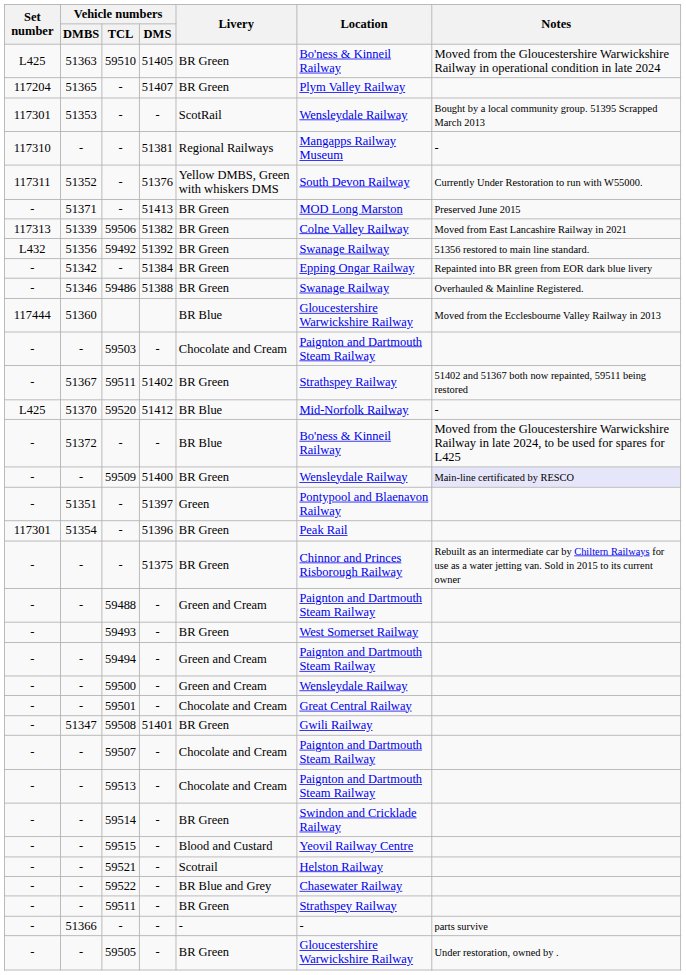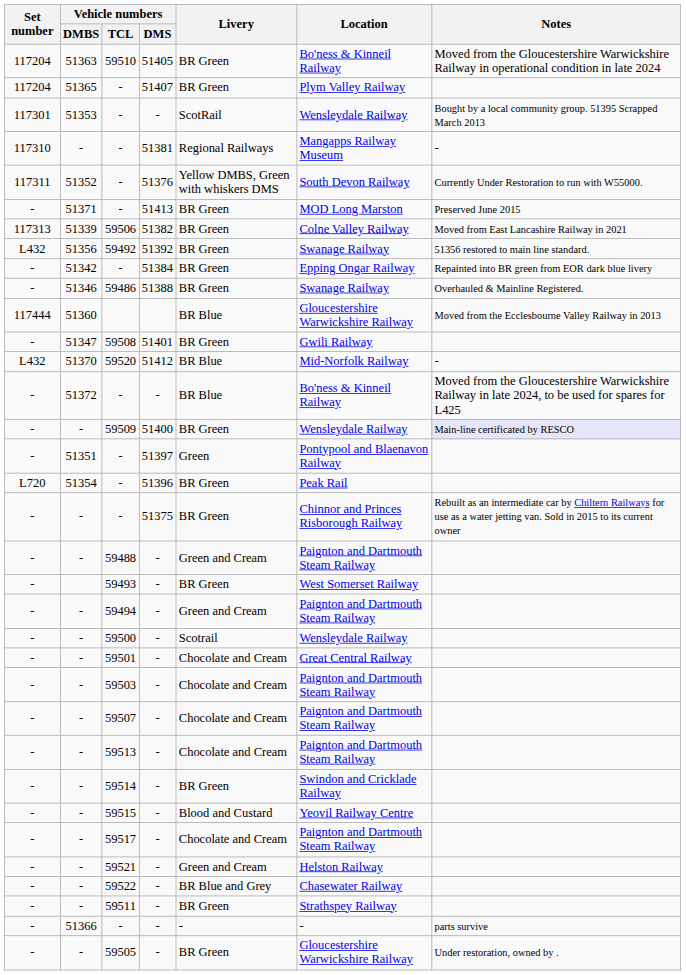 <table class="wikitable">
 <tr>
 <th rowspan=2>Set number</th>
 <th colspan=3>Vehicle numbers</th>
 <th rowspan=2 align=left>Livery</th>
 <th rowspan=2 align=left>Location</th>
 <th rowspan=2 align=left>Notes</th>
 </tr>
 <tr>
 <th>DMBS</th>
 <th>TCL</th>
 <th>DMS</th>
 </tr>
 <tr>
-<td align=center>L425</td>
+<td align=center>117204</td>
 <td align=center>51363</td>
 <td align=center>59510</td>
 <td align=center>51405</td>
 <td>BR Green</td>
 <td><a href='#'>Bo'ness & Kinneil Railway</a></td>
 <td>Moved from the Gloucestershire Warwickshire Railway in operational condition in late 2024 </td>
 </tr>
 <tr>
 <td align=center>117204</td>
 <td align=center>51365</td>
 <td align=center>-</td>
 <td align=center>51407</td>
 <td>BR Green</td>
 <td><a href='#'>Plym Valley Railway</a></td>
 <td><small> </small></td>
 </tr>
 <tr>
 <td align=center>117301</td>
 <td align=center>51353</td>
 <td align=center>-</td>
 <td align=center>-</td>
 <td>ScotRail</td>
 <td><a href='#'>Wensleydale Railway</a></td>
 <td><small>Bought by a local community group. 51395 Scrapped March 2013 </small></td>
 </tr>
 <tr>
 <td align=center>117310</td>
 <td align=center>-</td>
 <td align=center>-</td>
 <td align=center>51381</td>
 <td>Regional Railways</td>
 <td><a href='#'>Mangapps Railway Museum</a></td>
 <td>-</td>
 </tr>
 <tr>
 <td align=center>117311</td>
 <td align=center>51352</td>
 <td align=center>-</td>
 <td align=center>51376</td>
 <td>Yellow DMBS, Green with whiskers DMS</td>
 <td><a href='#'>South Devon Railway</a></td>
 <td><small>Currently Under Restoration to run with W55000.</small></td>
 </tr>
 <tr>
 <td align=center>-</td>
 <td align=center>51371</td>
 <td align=center>-</td>
 <td align=center>51413</td>
 <td>BR Green</td>
 <td><a href='#'>MOD Long Marston</a></td>
 <td><small>Preserved June 2015 </small></td>
 </tr>
 <tr>
 <td align=center>117313</td>
 <td align=center>51339</td>
 <td align=center>59506</td>
 <td align=center>51382</td>
 <td>BR Green</td>
 <td><a href='#'>Colne Valley Railway</a></td>
 <td><small>Moved from East Lancashire Railway in 2021</small></td>
 </tr>
 <tr>
 <td align=center>L432</td>
 <td align=center>51356</td>
 <td align=center>59492</td>
 <td align=center>51392</td>
 <td>BR Green</td>
 <td><a href='#'>Swanage Railway</a></td>
 <td><small>51356 restored to main line standard.</small></td>
 </tr>
 <tr>
 <td align=center>-</td>
 <td align=center>51342</td>
 <td align=center>-</td>
 <td align=center>51384</td>
 <td>BR Green</td>
 <td><a href='#'>Epping Ongar Railway</a></td>
 <td><small>Repainted into BR green from EOR dark blue livery</small></td>
 </tr>
 <tr>
 <td align=center>-</td>
 <td align=center>51346</td>
 <td align=center>59486</td>
 <td align=center>51388</td>
 <td>BR Green</td>
 <td><a href='#'>Swanage Railway</a></td>
 <td><small> Overhauled & Mainline Registered.</small></td>
 </tr>
 <tr>
 <td align=center>117444</td>
 <td align=center>51360</td>
 <td align=center></td>
 <td align=center></td>
 <td>BR Blue</td>
 <td><a href='#'>Gloucestershire Warwickshire Railway</a></td>
 <td><small>Moved from the Ecclesbourne Valley Railway in 2013</small> </td>
 </tr>
 <tr>
 <td align=center>-</td>
-<td align=center>-</td>
-<td align=center>59503</td>
-<td align=center>-</td>
-<td>Chocolate and Cream</td>
-<td><a href='#'>Paignton and Dartmouth Steam Railway</a></td>
+<td align=center>51347</td>
+<td align=center>59508</td>
+<td align=center>51401</td>
+<td>BR Green</td>
+<td><a href='#'>Gwili Railway</a></td>
 <td><small></small></td>
 </tr>
 <tr>
-<td align=center>-</td>
-<td align=center>51367</td>
-<td align=center>59511</td>
-<td align=center>51402</td>
-<td>BR Green</td>
-<td><a href='#'>Strathspey Railway</a></td>
-<td><small>51402 and 51367 both now repainted, 59511 being restored</small></td>
-</tr>
-<tr>
-<td align=center>L425</td>
+<td align=center>L432</td>
 <td align=center>51370</td>
 <td align=center>59520</td>
 <td align=center>51412</td>
 <td>BR Blue</td>
 <td><a href='#'>Mid-Norfolk Railway</a></td>
 <td>-</td>
 </tr>
 <tr>
 <td align=center>-</td>
 <td align=center>51372</td>
 <td align=center>-</td>
 <td align=center>-</td>
 <td>BR Blue</td>
 <td><a href='#'>Bo'ness & Kinneil Railway</a></td>
 <td>Moved from the Gloucestershire Warwickshire Railway in late 2024, to be used for spares for L425 </td>
 </tr>
 <tr>
 <td align=center>-</td>
 <td align=center>-</td>
 <td align=center>59509</td>
 <td align=center>51400</td>
 <td>BR Green</td>
 <td><a href='#'>Wensleydale Railway</a></td>
 <td style="background: lavender;"><small>Main-line certificated by RESCO</small></td>
 </tr>
 <tr>
 <td align=center>-</td>
 <td align=center>51351</td>
 <td align=center>-</td>
 <td align=center>51397</td>
 <td>Green</td>
 <td><a href='#'>Pontypool and Blaenavon Railway</a></td>
 <td><small> </small></td>
 </tr>
 <tr>
-<td align=center>117301</td>
+<td align=center>L720</td>
 <td align=center>51354</td>
 <td align=center>-</td>
 <td align=center>51396</td>
 <td>BR Green</td>
 <td><a href='#'>Peak Rail</a></td>
 <td><small></small></td>
 </tr>
 <tr>
 <td align=center>-</td>
 <td align=center>-</td>
 <td align=center>-</td>
 <td align=center>51375</td>
 <td>BR Green</td>
 <td><a href='#'>Chinnor and Princes Risborough Railway</a></td>
 <td><small>Rebuilt as an intermediate car by <a href='#'>Chiltern Railways</a> for use as a water jetting van. Sold in 2015 to its current owner</small></td>
 </tr>
 <tr>
 <td align=center>-</td>
 <td align=center>-</td>
 <td align=center>59488</td>
 <td align=center>-</td>
 <td>Green and Cream</td>
 <td><a href='#'>Paignton and Dartmouth Steam Railway</a></td>
 <td><small></small></td>
 </tr>
 <tr>
 <td align=center>-</td>
 <td align=center></td>
 <td align=center>59493</td>
 <td align=center>-</td>
 <td>BR Green</td>
 <td><a href='#'>West Somerset Railway</a></td>
 <td><small></small></td>
 </tr>
 <tr>
 <td align=center>-</td>
 <td align=center>-</td>
 <td align=center>59494</td>
 <td align=center>-</td>
 <td>Green and Cream</td>
 <td><a href='#'>Paignton and Dartmouth Steam Railway</a></td>
 <td><small></small></td>
 </tr>
 <tr>
 <td align=center>-</td>
 <td align=center>-</td>
 <td align=center>59500</td>
 <td align=center>-</td>
-<td>Green and Cream</td>
+<td>Scotrail</td>
 <td><a href='#'>Wensleydale Railway</a></td>
 <td><small></small></td>
 </tr>
 <tr>
 <td align=center>-</td>
 <td align=center>-</td>
 <td align=center>59501</td>
 <td align=center>-</td>
 <td>Chocolate and Cream</td>
 <td><a href='#'>Great Central Railway</a></td>
 <td><small></small></td>
 </tr>
 <tr>
 <td align=center>-</td>
-<td align=center>51347</td>
-<td align=center>59508</td>
-<td align=center>51401</td>
-<td>BR Green</td>
-<td><a href='#'>Gwili Railway</a></td>
+<td align=center>-</td>
+<td align=center>59503</td>
+<td align=center>-</td>
+<td>Chocolate and Cream</td>
+<td><a href='#'>Paignton and Dartmouth Steam Railway</a></td>
 <td><small></small></td>
 </tr>
 <tr>
 <td align=center>-</td>
 <td align=center>-</td>
 <td align=center>59507</td>
 <td align=center>-</td>
 <td>Chocolate and Cream</td>
 <td><a href='#'>Paignton and Dartmouth Steam Railway</a></td>
 <td><small></small></td>
 </tr>
 <tr>
 <td align=center>-</td>
 <td align=center>-</td>
 <td align=center>59513</td>
 <td align=center>-</td>
 <td>Chocolate and Cream</td>
 <td><a href='#'>Paignton and Dartmouth Steam Railway</a></td>
 <td><small></small></td>
 </tr>
 <tr>
 <td align=center>-</td>
 <td align=center>-</td>
 <td align=center>59514</td>
 <td align=center>-</td>
 <td>BR Green</td>
 <td><a href='#'>Swindon and Cricklade Railway</a></td>
 <td><small></small></td>
 </tr>
 <tr>
 <td align=center>-</td>
 <td align=center>-</td>
 <td align=center>59515</td>
 <td align=center>-</td>
 <td>Blood and Custard</td>
 <td><a href='#'>Yeovil Railway Centre</a></td>
 <td><small></small></td>
 </tr>
 <tr>
 <td align=center>-</td>
 <td align=center>-</td>
+<td align=center>59517</td>
+<td align=center>-</td>
+<td>Chocolate and Cream</td>
+<td><a href='#'>Paignton and Dartmouth Steam Railway</a></td>
+<td><small></small></td>
+</tr>
+<tr>
+<td align=center>-</td>
+<td align=center>-</td>
 <td align=center>59521</td>
 <td align=center>-</td>
-<td>Scotrail</td>
+<td>Green and Cream</td>
 <td><a href='#'>Helston Railway</a></td>
 <td><small></small></td>
 </tr>
 <tr>
 <td align=center>-</td>
 <td align=center>-</td>
 <td align=center>59522</td>
 <td align=center>-</td>
 <td>BR Blue and Grey</td>
 <td><a href='#'>Chasewater Railway</a></td>
 <td><small></small></td>
 </tr>
 <tr>
 <td align=center>-</td>
 <td align=center>-</td>
 <td align=center>59511</td>
 <td align=center>-</td>
 <td>BR Green</td>
 <td><a href='#'>Strathspey Railway</a></td>
 <td><small></small></td>
 </tr>
 <tr>
 <td align=center>-</td>
 <td align=center>51366</td>
 <td align=center>-</td>
 <td align=center>-</td>
 <td>-</td>
 <td>-</td>
 <td><small>parts survive </small></td>
 </tr>
 <tr>
 <td align=center>-</td>
 <td align=center>-</td>
 <td align=center>59505</td>
 <td align=center>-</td>
 <td>BR Green</td>
 <td><a href='#'>Gloucestershire Warwickshire Railway</a></td>
 <td><small>Under restoration, owned by  .</small></td>
 </tr>
 </table>
